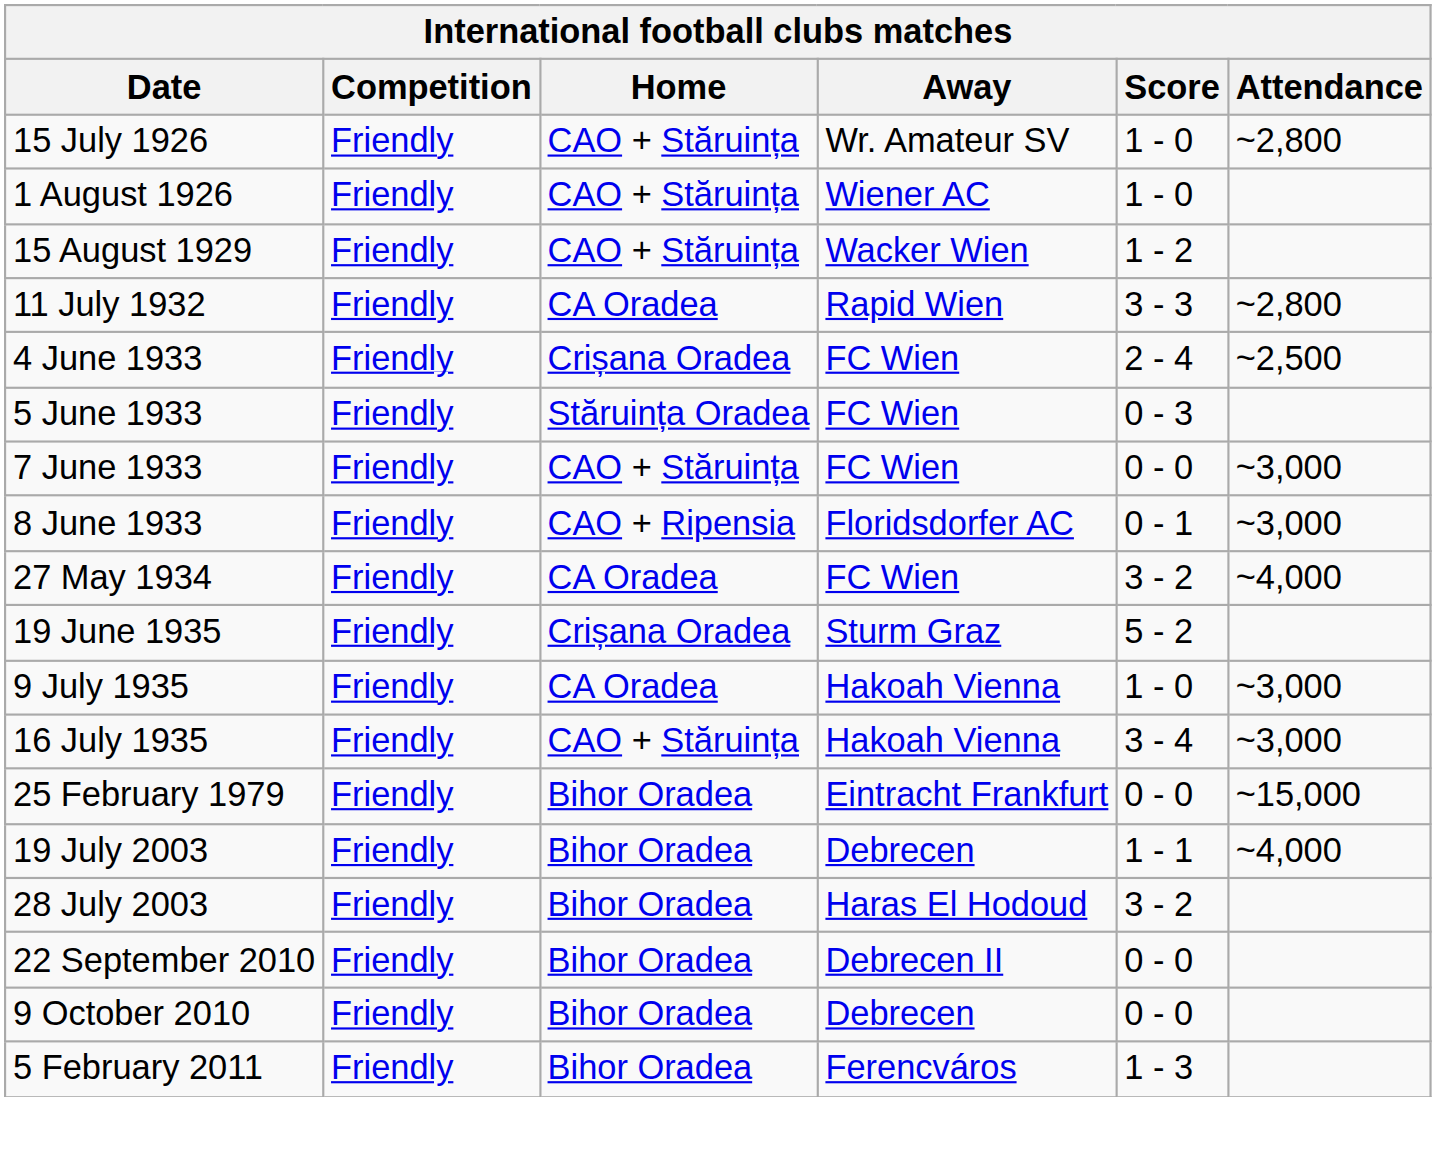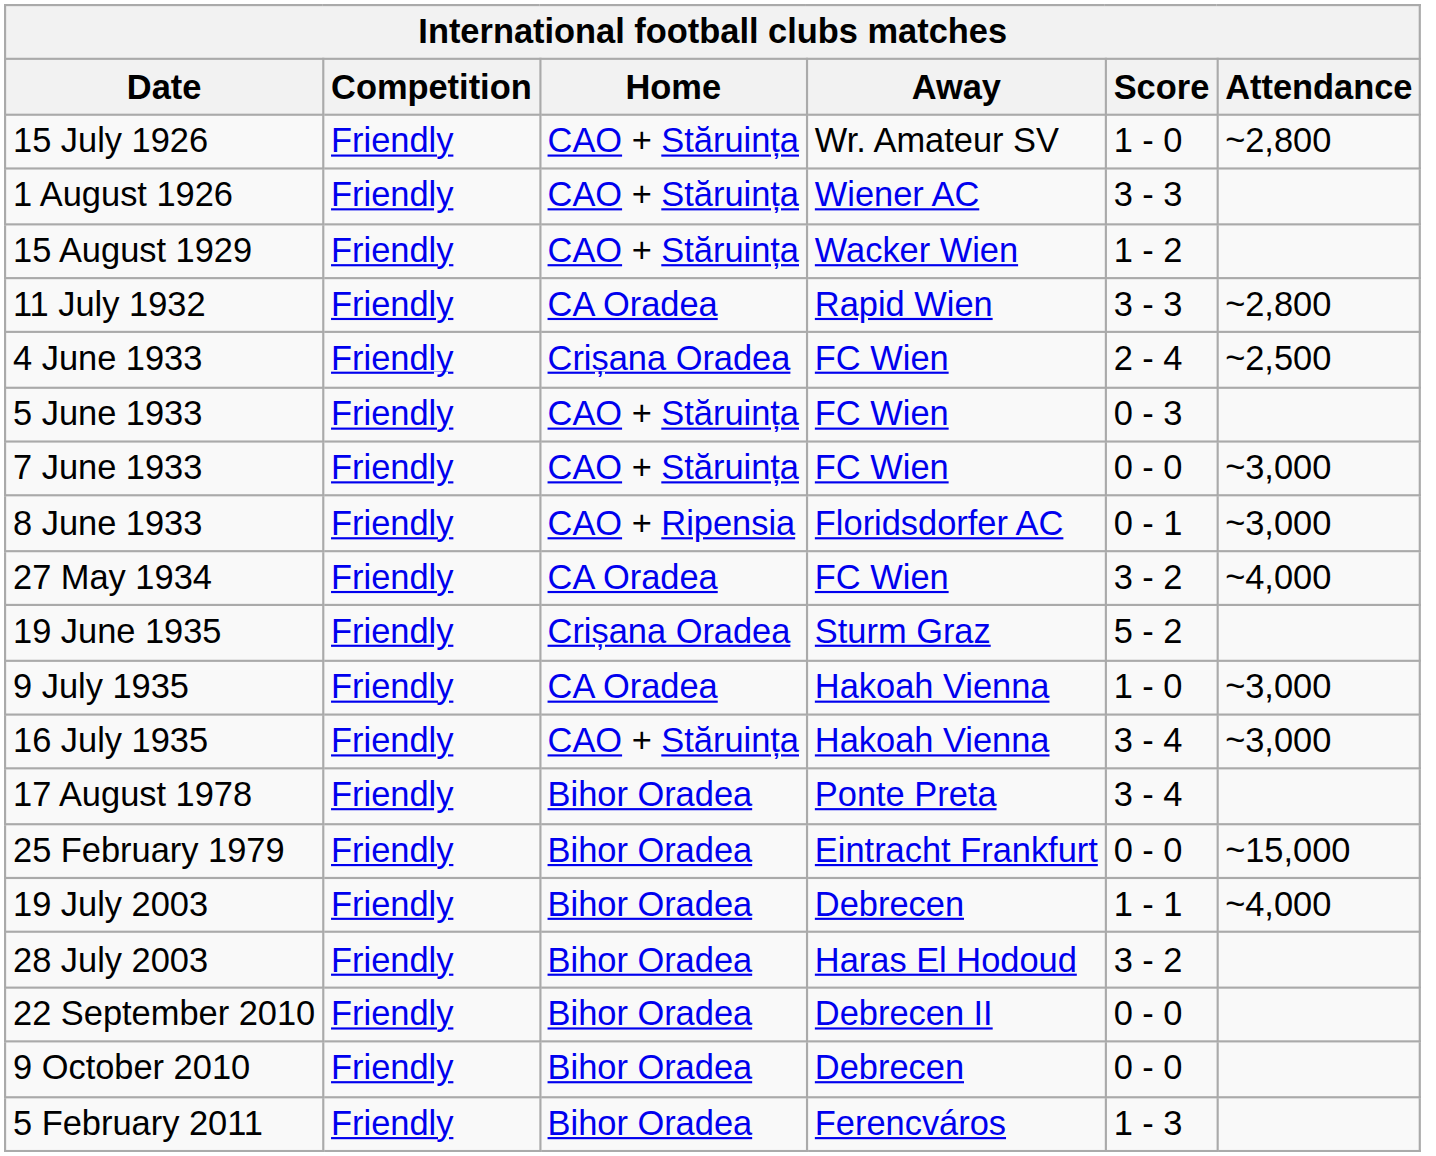 <table class="wikitable collapsible collapsed" style="text-align: left;font-size:100%;">
 <tr>
 <th colspan=6>International football clubs matches</th>
 </tr>
 <tr>
 <th>Date</th>
 <th>Competition</th>
 <th>Home</th>
 <th>Away</th>
 <th>Score</th>
 <th>Attendance</th>
 </tr>
 <tr>
 <td>15 July 1926</td>
 <td><a href='#'>Friendly</a></td>
 <td> <a href='#'>CAO</a> + <a href='#'>Stăruința</a></td>
 <td> Wr. Amateur SV</td>
 <td>1 - 0</td>
 <td>~2,800</td>
 </tr>
 <tr>
 <td>1 August 1926</td>
 <td><a href='#'>Friendly</a></td>
 <td> <a href='#'>CAO</a> + <a href='#'>Stăruința</a></td>
 <td> <a href='#'>Wiener AC</a></td>
-<td>1 - 0</td>
+<td>3 - 3</td>
 <td></td>
 </tr>
 <tr>
 <td>15 August 1929</td>
 <td><a href='#'>Friendly</a></td>
 <td> <a href='#'>CAO</a> + <a href='#'>Stăruința</a></td>
 <td> <a href='#'>Wacker Wien</a></td>
 <td>1 - 2</td>
 <td></td>
 </tr>
 <tr>
 <td>11 July 1932</td>
 <td><a href='#'>Friendly</a></td>
 <td> <a href='#'>CA Oradea</a></td>
 <td> <a href='#'>Rapid Wien</a></td>
 <td>3 - 3</td>
 <td>~2,800</td>
 </tr>
 <tr>
 <td>4 June 1933</td>
 <td><a href='#'>Friendly</a></td>
 <td> <a href='#'>Crișana Oradea</a></td>
 <td> <a href='#'>FC Wien</a></td>
 <td>2 - 4</td>
 <td>~2,500</td>
 </tr>
 <tr>
 <td>5 June 1933</td>
 <td><a href='#'>Friendly</a></td>
-<td> <a href='#'>Stăruința Oradea</a></td>
+<td> <a href='#'>CAO</a> + <a href='#'>Stăruința</a></td>
 <td> <a href='#'>FC Wien</a></td>
 <td>0 - 3</td>
 <td></td>
 </tr>
 <tr>
 <td>7 June 1933</td>
 <td><a href='#'>Friendly</a></td>
 <td> <a href='#'>CAO</a> + <a href='#'>Stăruința</a></td>
 <td> <a href='#'>FC Wien</a></td>
 <td>0 - 0</td>
 <td>~3,000</td>
 </tr>
 <tr>
 <td>8 June 1933</td>
 <td><a href='#'>Friendly</a></td>
 <td> <a href='#'>CAO</a> + <a href='#'>Ripensia</a></td>
 <td> <a href='#'>Floridsdorfer AC</a></td>
 <td>0 - 1</td>
 <td>~3,000</td>
 </tr>
 <tr>
 <td>27 May 1934</td>
 <td><a href='#'>Friendly</a></td>
 <td> <a href='#'>CA Oradea</a></td>
 <td> <a href='#'>FC Wien</a></td>
 <td>3 - 2</td>
 <td>~4,000</td>
 </tr>
 <tr>
 <td>19 June 1935</td>
 <td><a href='#'>Friendly</a></td>
 <td> <a href='#'>Crișana Oradea</a></td>
 <td> <a href='#'>Sturm Graz</a></td>
 <td>5 - 2</td>
 <td></td>
 </tr>
 <tr>
 <td>9 July 1935</td>
 <td><a href='#'>Friendly</a></td>
 <td> <a href='#'>CA Oradea</a></td>
 <td> <a href='#'>Hakoah Vienna</a></td>
 <td>1 - 0</td>
 <td>~3,000</td>
 </tr>
 <tr>
 <td>16 July 1935</td>
 <td><a href='#'>Friendly</a></td>
 <td> <a href='#'>CAO</a> + <a href='#'>Stăruința</a></td>
 <td> <a href='#'>Hakoah Vienna</a></td>
 <td>3 - 4</td>
 <td>~3,000</td>
 </tr>
 <tr>
+<td>17 August 1978</td>
+<td><a href='#'>Friendly</a></td>
+<td> <a href='#'>Bihor Oradea</a></td>
+<td>          <a href='#'>Ponte Preta</a></td>
+<td>3 - 4</td>
+<td></td>
+</tr>
+<tr>
 <td>25 February 1979</td>
 <td><a href='#'>Friendly</a></td>
 <td> <a href='#'>Bihor Oradea</a></td>
 <td>          <a href='#'>Eintracht Frankfurt</a></td>
 <td>0 - 0</td>
 <td>~15,000</td>
 </tr>
 <tr>
 <td>19 July 2003</td>
 <td><a href='#'>Friendly</a></td>
 <td> <a href='#'>Bihor Oradea</a></td>
 <td> <a href='#'>Debrecen</a></td>
 <td>1 - 1</td>
 <td>~4,000</td>
 </tr>
 <tr>
 <td>28 July 2003</td>
 <td><a href='#'>Friendly</a></td>
 <td> <a href='#'>Bihor Oradea</a></td>
 <td> <a href='#'>Haras El Hodoud</a></td>
 <td>3 - 2</td>
 <td></td>
 </tr>
 <tr>
 <td>22 September 2010</td>
 <td><a href='#'>Friendly</a></td>
 <td> <a href='#'>Bihor Oradea</a></td>
 <td> <a href='#'>Debrecen II</a></td>
 <td>0 - 0</td>
 <td></td>
 </tr>
 <tr>
 <td>9 October 2010</td>
 <td><a href='#'>Friendly</a></td>
 <td> <a href='#'>Bihor Oradea</a></td>
 <td> <a href='#'>Debrecen</a></td>
 <td>0 - 0</td>
 <td></td>
 </tr>
 <tr>
 <td>5 February 2011</td>
 <td><a href='#'>Friendly</a></td>
 <td> <a href='#'>Bihor Oradea</a></td>
 <td> <a href='#'>Ferencváros</a></td>
 <td>1 - 3</td>
 <td></td>
 </tr>
 </table>
